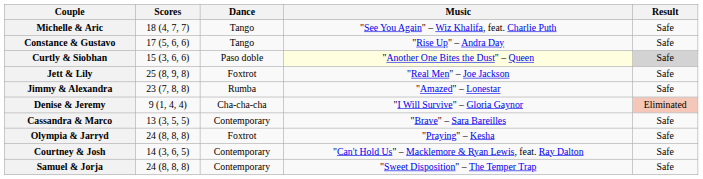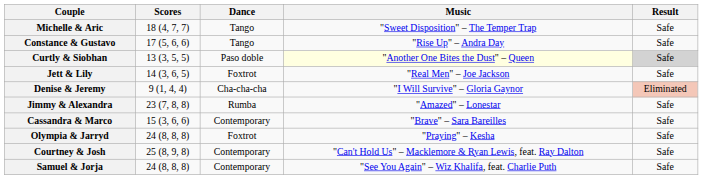 <table class="wikitable sortable" style="text-align:center; width: 90%">
 <tr>
 <th scope="col">Couple</th>
 <th scope="col">Scores</th>
 <th scope="col" class="unsortable">Dance</th>
 <th scope="col" class="unsortable">Music</th>
 <th scope="col" class="unsortable">Result</th>
 </tr>
 <tr>
 <th scope="row">Michelle & Aric</th>
 <td>18 (4, 7, 7)</td>
 <td>Tango</td>
-<td>"<a href='#'>See You Again</a>" – <a href='#'>Wiz Khalifa</a>, feat. <a href='#'>Charlie Puth</a></td>
+<td>"<a href='#'>Sweet Disposition</a>" – <a href='#'>The Temper Trap</a></td>
 <td>Safe</td>
 </tr>
 <tr>
 <th scope="row">Constance & Gustavo</th>
 <td>17 (5, 6, 6)</td>
 <td>Tango</td>
 <td>"<a href='#'>Rise Up</a>" – <a href='#'>Andra Day</a></td>
 <td>Safe</td>
 </tr>
 <tr>
 <th scope="row">Curtly & Siobhan</th>
-<td>15 (3, 6, 6)</td>
+<td>13 (3, 5, 5)</td>
 <td>Paso doble</td>
 <td style="background: lightyellow;">"<a href='#'>Another One Bites the Dust</a>" – <a href='#'>Queen</a></td>
 <td style="background: lightgrey;">Safe</td>
 </tr>
 <tr>
 <th scope="row">Jett & Lily</th>
-<td>25 (8, 9, 8)</td>
+<td>14 (3, 6, 5)</td>
 <td>Foxtrot</td>
 <td>"<a href='#'>Real Men</a>" – <a href='#'>Joe Jackson</a></td>
-<td>Safe</td>
-</tr>
-<tr>
-<th scope="row">Jimmy & Alexandra</th>
-<td>23 (7, 8, 8)</td>
-<td>Rumba</td>
-<td>"<a href='#'>Amazed</a>" – <a href='#'>Lonestar</a></td>
 <td>Safe</td>
 </tr>
 <tr>
 <th scope="row">Denise & Jeremy</th>
 <td>9 (1, 4, 4)</td>
 <td>Cha-cha-cha</td>
 <td>"<a href='#'>I Will Survive</a>" – <a href='#'>Gloria Gaynor</a></td>
 <td bgcolor="f4c7b8">Eliminated</td>
 </tr>
 <tr>
+<th scope="row">Jimmy & Alexandra</th>
+<td>23 (7, 8, 8)</td>
+<td>Rumba</td>
+<td>"<a href='#'>Amazed</a>" – <a href='#'>Lonestar</a></td>
+<td>Safe</td>
+</tr>
+<tr>
 <th scope="row">Cassandra & Marco</th>
-<td>13 (3, 5, 5)</td>
+<td>15 (3, 6, 6)</td>
 <td>Contemporary</td>
 <td>"<a href='#'>Brave</a>" – <a href='#'>Sara Bareilles</a></td>
 <td>Safe</td>
 </tr>
 <tr>
 <th scope="row">Olympia & Jarryd</th>
 <td>24 (8, 8, 8)</td>
 <td>Foxtrot</td>
 <td>"<a href='#'>Praying</a>" – <a href='#'>Kesha</a></td>
 <td>Safe</td>
 </tr>
 <tr>
 <th scope="row">Courtney & Josh</th>
-<td>14 (3, 6, 5)</td>
+<td>25 (8, 9, 8)</td>
 <td>Contemporary</td>
 <td>"<a href='#'>Can't Hold Us</a>" – <a href='#'>Macklemore & Ryan Lewis</a>, feat. <a href='#'>Ray Dalton</a></td>
 <td>Safe</td>
 </tr>
 <tr>
 <th scope="row">Samuel & Jorja</th>
 <td>24 (8, 8, 8)</td>
 <td>Contemporary</td>
-<td>"<a href='#'>Sweet Disposition</a>" – <a href='#'>The Temper Trap</a></td>
+<td>"<a href='#'>See You Again</a>" – <a href='#'>Wiz Khalifa</a>, feat. <a href='#'>Charlie Puth</a></td>
 <td>Safe</td>
 </tr>
 </table>
